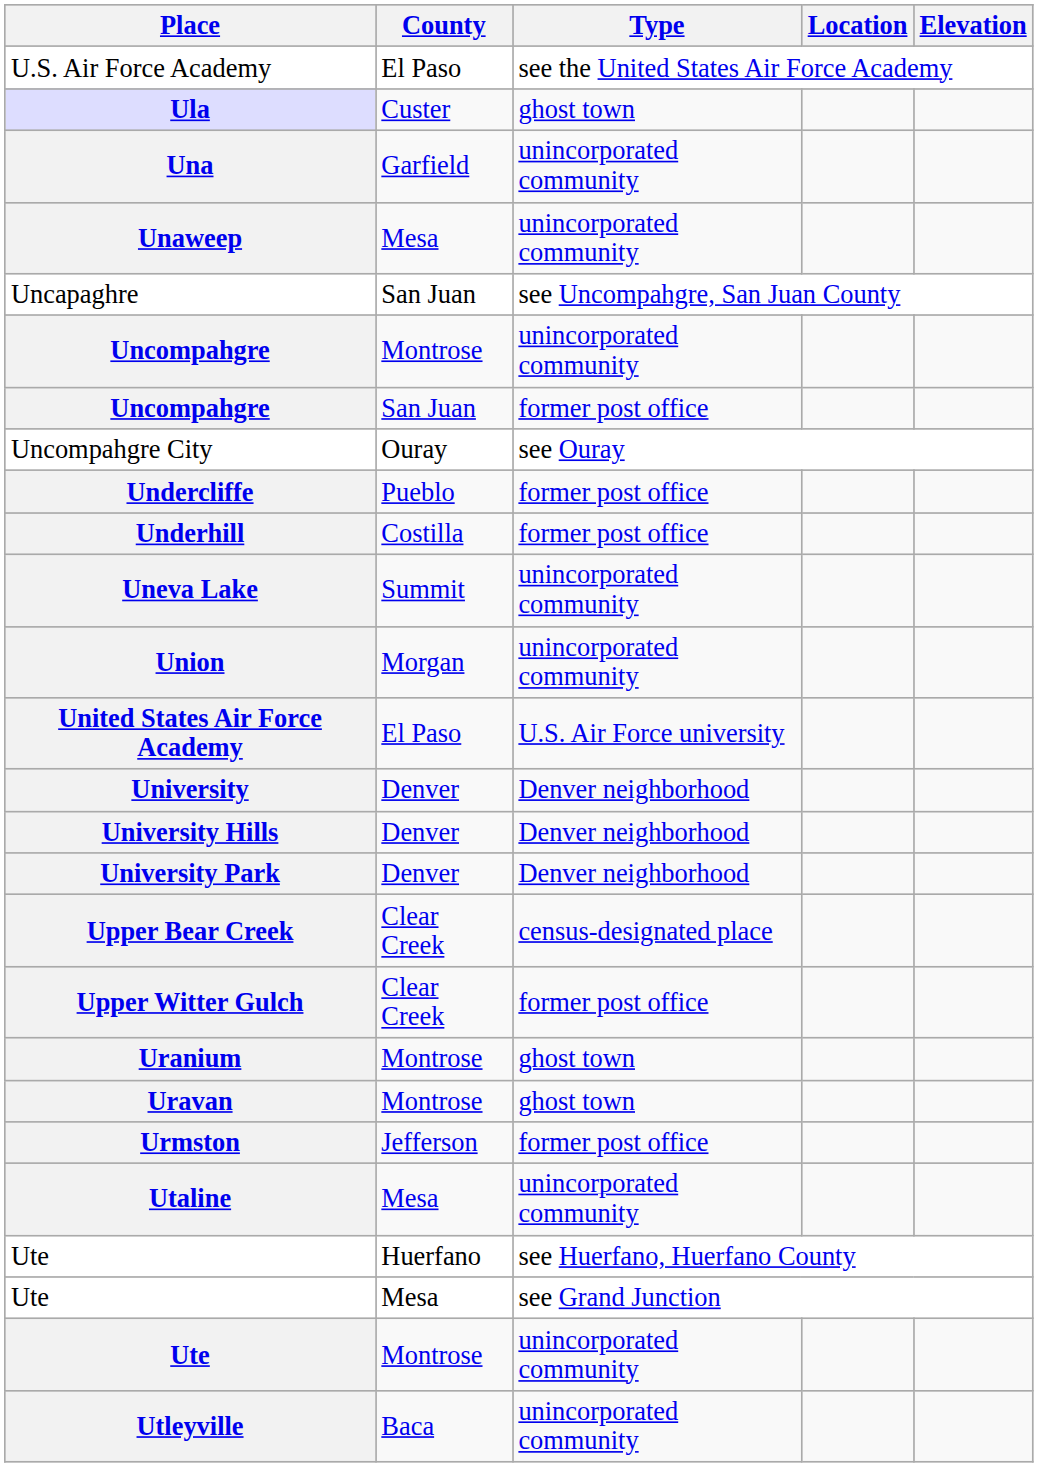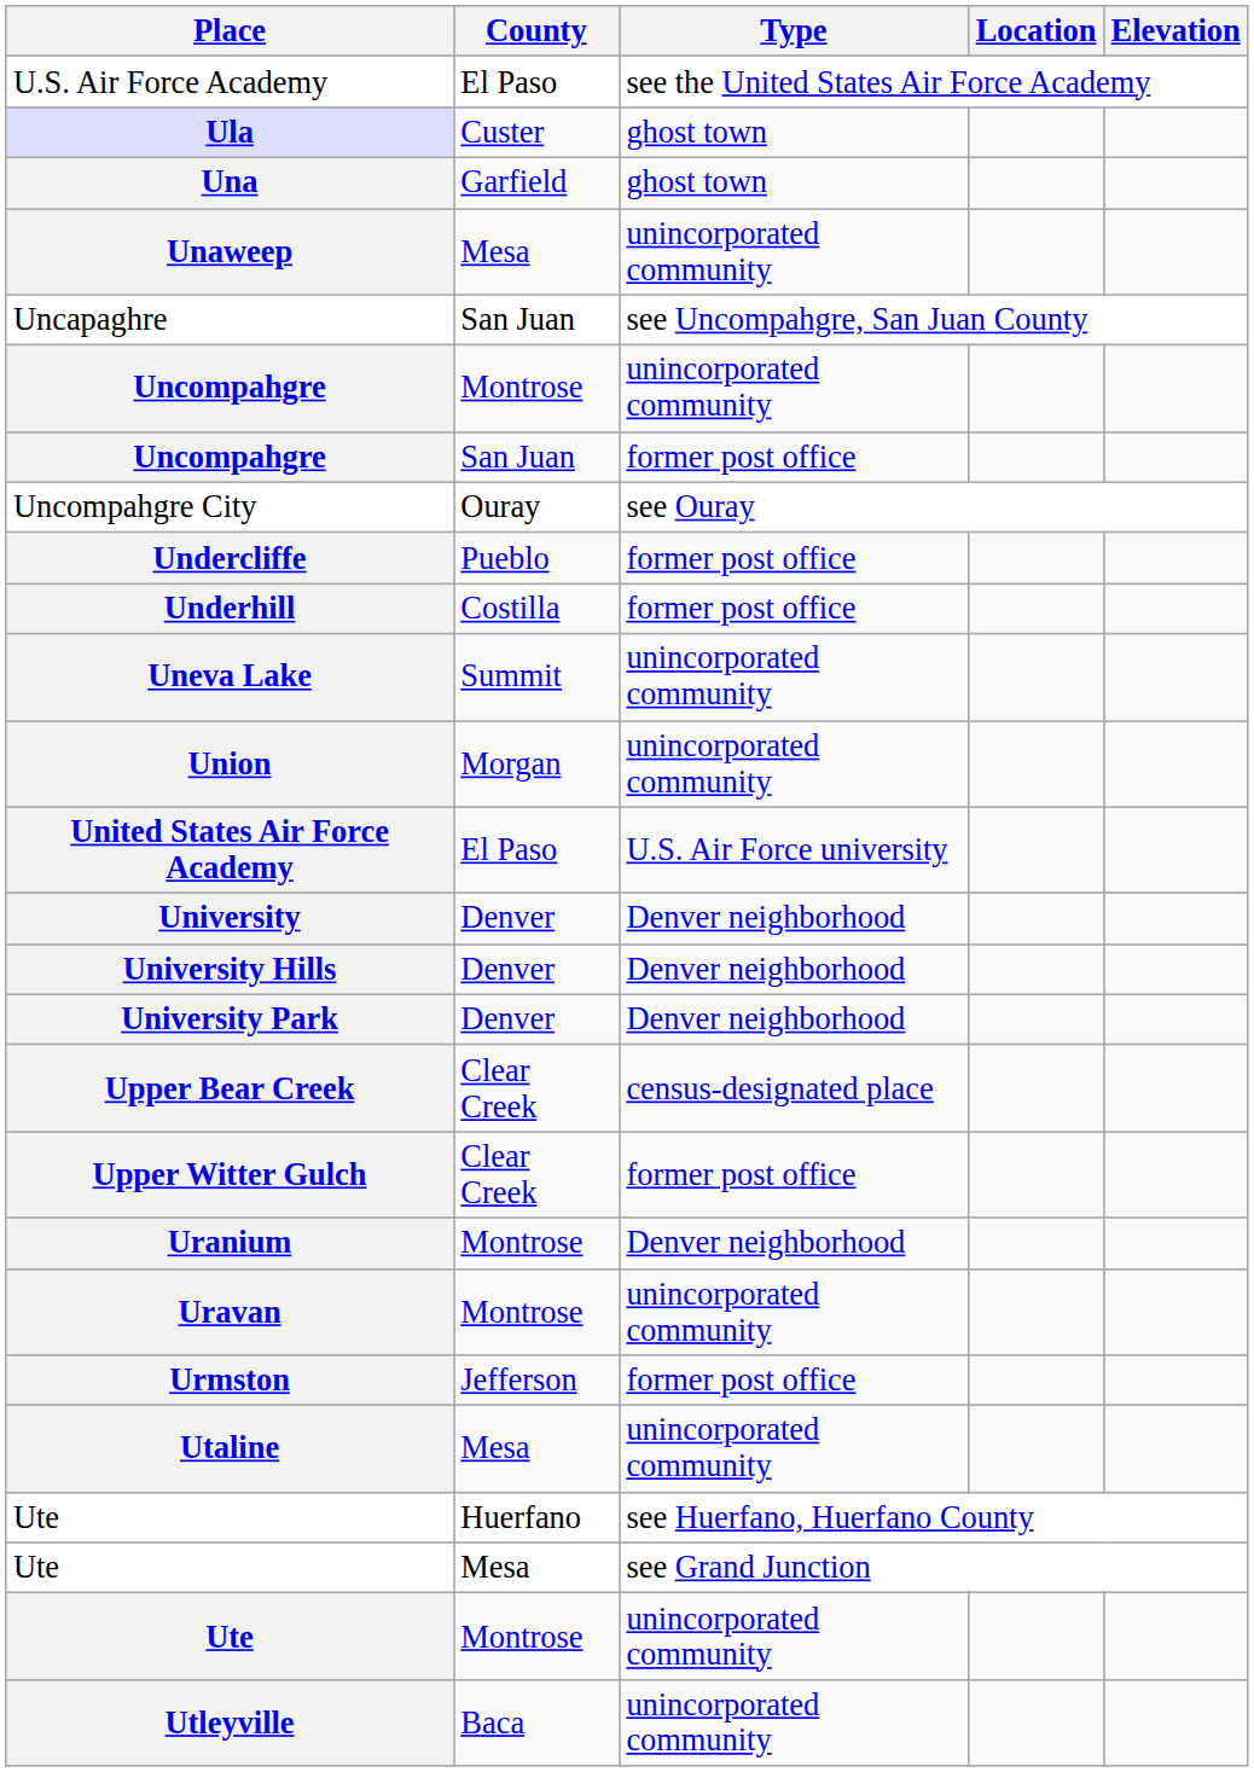 <table class="wikitable sortable  plainrowheaders" style="margin:auto;">
 <tr>
 <th scope=col><a href='#'>Place</a></th>
 <th scope=col><a href='#'>County</a></th>
 <th scope=col><a href='#'>Type</a></th>
 <th scope=col><a href='#'>Location</a></th>
 <th scope=col><a href='#'>Elevation</a></th>
 </tr>
 <tr bgcolor=white>
 <td>U.S. Air Force Academy</td>
 <td>El Paso</td>
 <td colspan=3>see the <a href='#'>United States Air Force Academy</a></td>
 </tr>
 <tr>
 <th scope=row style="background:#DDDDFF;"><a href='#'>Ula</a></th>
 <td><a href='#'>Custer</a></td>
 <td><a href='#'>ghost town</a></td>
 <td></td>
 <td align=right></td>
 </tr>
 <tr>
 <th scope=row><a href='#'>Una</a></th>
 <td><a href='#'>Garfield</a></td>
-<td><a href='#'>unincorporated community</a></td>
+<td><a href='#'>ghost town</a></td>
 <td></td>
 <td align=right></td>
 </tr>
 <tr>
 <th scope=row><a href='#'>Unaweep</a></th>
 <td><a href='#'>Mesa</a></td>
 <td><a href='#'>unincorporated community</a></td>
 <td></td>
 <td></td>
 </tr>
 <tr bgcolor=white>
 <td>Uncapaghre</td>
 <td>San Juan</td>
 <td colspan=3>see <a href='#'>Uncompahgre, San Juan County</a></td>
 </tr>
 <tr>
 <th scope=row><a href='#'>Uncompahgre</a></th>
 <td><a href='#'>Montrose</a></td>
 <td><a href='#'>unincorporated community</a></td>
 <td></td>
 <td align=right></td>
 </tr>
 <tr>
 <th scope=row><a href='#'>Uncompahgre</a></th>
 <td><a href='#'>San Juan</a></td>
 <td><a href='#'>former post office</a></td>
 <td></td>
 <td></td>
 </tr>
 <tr bgcolor=white>
 <td>Uncompahgre City</td>
 <td>Ouray</td>
 <td colspan=3>see <a href='#'>Ouray</a></td>
 </tr>
 <tr>
 <th scope=row><a href='#'>Undercliffe</a></th>
 <td><a href='#'>Pueblo</a></td>
 <td><a href='#'>former post office</a></td>
 <td></td>
 <td></td>
 </tr>
 <tr>
 <th scope=row><a href='#'>Underhill</a></th>
 <td><a href='#'>Costilla</a></td>
 <td><a href='#'>former post office</a></td>
 <td></td>
 <td></td>
 </tr>
 <tr>
 <th scope=row><a href='#'>Uneva Lake</a></th>
 <td><a href='#'>Summit</a></td>
 <td><a href='#'>unincorporated community</a></td>
 <td></td>
 <td></td>
 </tr>
 <tr>
 <th scope=row><a href='#'>Union</a></th>
 <td><a href='#'>Morgan</a></td>
 <td><a href='#'>unincorporated community</a></td>
 <td></td>
 <td align=right></td>
 </tr>
 <tr>
 <th scope=row><a href='#'>United States Air Force Academy</a></th>
 <td><a href='#'>El Paso</a></td>
 <td><a href='#'>U.S. Air Force university</a></td>
 <td></td>
 <td align=right></td>
 </tr>
 <tr>
 <th scope=row><a href='#'>University</a></th>
 <td><a href='#'>Denver</a></td>
 <td><a href='#'>Denver neighborhood</a></td>
 <td></td>
 <td></td>
 </tr>
 <tr>
 <th scope=row><a href='#'>University Hills</a></th>
 <td><a href='#'>Denver</a></td>
 <td><a href='#'>Denver neighborhood</a></td>
 <td></td>
 <td align=right></td>
 </tr>
 <tr>
 <th scope=row><a href='#'>University Park</a></th>
 <td><a href='#'>Denver</a></td>
 <td><a href='#'>Denver neighborhood</a></td>
 <td></td>
 <td align=right></td>
 </tr>
 <tr>
 <th scope=row><a href='#'>Upper Bear Creek</a></th>
 <td><a href='#'>Clear Creek</a></td>
 <td><a href='#'>census-designated place</a></td>
 <td></td>
 <td align=right></td>
 </tr>
 <tr>
 <th scope=row><a href='#'>Upper Witter Gulch</a></th>
 <td><a href='#'>Clear Creek</a></td>
 <td><a href='#'>former post office</a></td>
 <td></td>
 <td align=right></td>
 </tr>
 <tr>
 <th scope=row><a href='#'>Uranium</a></th>
 <td><a href='#'>Montrose</a></td>
-<td><a href='#'>ghost town</a></td>
+<td><a href='#'>Denver neighborhood</a></td>
 <td></td>
 <td></td>
 </tr>
 <tr>
 <th scope=row><a href='#'>Uravan</a></th>
 <td><a href='#'>Montrose</a></td>
-<td><a href='#'>ghost town</a></td>
+<td><a href='#'>unincorporated community</a></td>
 <td></td>
 <td align=right></td>
 </tr>
 <tr>
 <th scope=row><a href='#'>Urmston</a></th>
 <td><a href='#'>Jefferson</a></td>
 <td><a href='#'>former post office</a></td>
 <td></td>
 <td></td>
 </tr>
 <tr>
 <th scope=row><a href='#'>Utaline</a></th>
 <td><a href='#'>Mesa</a></td>
 <td><a href='#'>unincorporated community</a></td>
 <td></td>
 <td align=right></td>
 </tr>
 <tr bgcolor=white>
 <td>Ute</td>
 <td>Huerfano</td>
 <td colspan=3>see <a href='#'>Huerfano, Huerfano County</a></td>
 </tr>
 <tr bgcolor=white>
 <td>Ute</td>
 <td>Mesa</td>
 <td colspan=3>see <a href='#'>Grand Junction</a></td>
 </tr>
 <tr>
 <th scope=row><a href='#'>Ute</a></th>
 <td><a href='#'>Montrose</a></td>
 <td><a href='#'>unincorporated community</a></td>
 <td></td>
 <td align=right></td>
 </tr>
 <tr>
 <th scope=row><a href='#'>Utleyville</a></th>
 <td><a href='#'>Baca</a></td>
 <td><a href='#'>unincorporated community</a></td>
 <td></td>
 <td align=right></td>
 </tr>
 </table>
